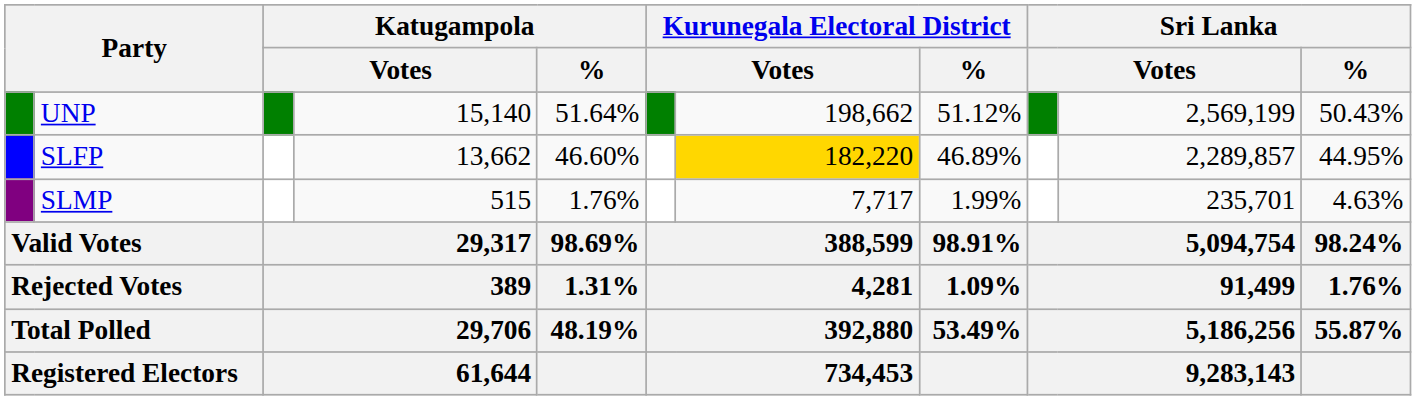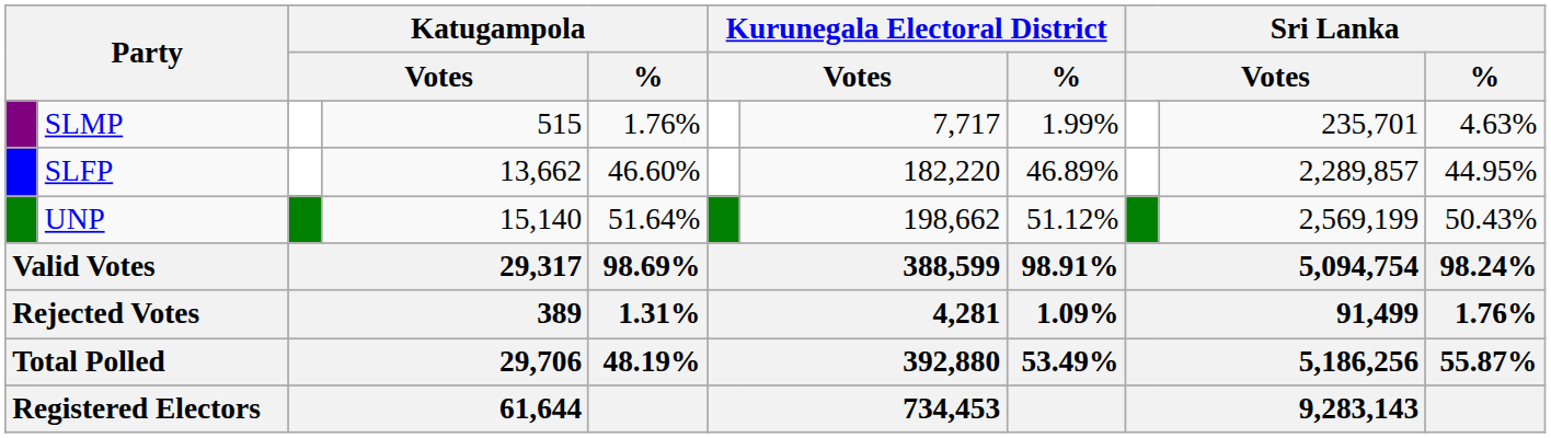 <table class="wikitable">
 <tr>
 <th colspan="2" width="144px"rowspan="2">Party</th>
 <th colspan="3" width="216px">Katugampola</th>
 <th colspan="3" width="216px"><a href='#'>Kurunegala Electoral District</a></th>
 <th colspan="3" width="216px">Sri Lanka</th>
 </tr>
 <tr>
 <th colspan="2" width="144px">Votes</th>
 <th>%</th>
 <th colspan="2" width="144px">Votes</th>
 <th>%</th>
 <th colspan="2" width="144px">Votes</th>
 <th>%</th>
 </tr>
 <tr>
+<td style="background-color:purple;" width="10px"></td>
+<td style="text-align:left;"><a href='#'>SLMP</a></td>
+<td style="background-color:white;" width="10px"></td>
+<td style="text-align:right;">515</td>
+<td style="text-align:right;">1.76%</td>
+<td style="background-color:white;" width="10px"></td>
+<td style="text-align:right;">7,717</td>
+<td style="text-align:right;">1.99%</td>
+<td style="background-color:white;" width="10px"></td>
+<td style="text-align:right;">235,701</td>
+<td style="text-align:right;">4.63%</td>
+</tr>
+<tr>
+<td style="background-color:blue;" width="10px"></td>
+<td style="text-align:left;"><a href='#'>SLFP</a></td>
+<td style="background-color:white;" width="10px"></td>
+<td style="text-align:right;">13,662</td>
+<td style="text-align:right;">46.60%</td>
+<td style="background-color:white;" width="10px"></td>
+<td style="text-align:right;">182,220</td>
+<td style="text-align:right;">46.89%</td>
+<td style="background-color:white;" width="10px"></td>
+<td style="text-align:right;">2,289,857</td>
+<td style="text-align:right;">44.95%</td>
+</tr>
+<tr>
 <td style="background-color:green;" width="10px"></td>
 <td style="text-align:left;"><a href='#'>UNP</a></td>
 <td style="background-color:green;" width="10px"></td>
 <td style="text-align:right;">15,140</td>
 <td style="text-align:right;">51.64%</td>
 <td style="background-color:green;" width="10px"></td>
 <td style="text-align:right;">198,662</td>
 <td style="text-align:right;">51.12%</td>
 <td style="background-color:green;" width="10px"></td>
 <td style="text-align:right;">2,569,199</td>
 <td style="text-align:right;">50.43%</td>
-</tr>
-<tr>
-<td style="background-color:blue;" width="10px"></td>
-<td style="text-align:left;"><a href='#'>SLFP</a></td>
-<td style="background-color:white;" width="10px"></td>
-<td style="text-align:right;">13,662</td>
-<td style="text-align:right;">46.60%</td>
-<td style="background-color:white;" width="10px"></td>
-<td style="background: gold; text-align:right;">182,220</td>
-<td style="text-align:right;">46.89%</td>
-<td style="background-color:white;" width="10px"></td>
-<td style="text-align:right;">2,289,857</td>
-<td style="text-align:right;">44.95%</td>
-</tr>
-<tr>
-<td style="background-color:purple;" width="10px"></td>
-<td style="text-align:left;"><a href='#'>SLMP</a></td>
-<td style="background-color:white;" width="10px"></td>
-<td style="text-align:right;">515</td>
-<td style="text-align:right;">1.76%</td>
-<td style="background-color:white;" width="10px"></td>
-<td style="text-align:right;">7,717</td>
-<td style="text-align:right;">1.99%</td>
-<td style="background-color:white;" width="10px"></td>
-<td style="text-align:right;">235,701</td>
-<td style="text-align:right;">4.63%</td>
 </tr>
 <tr>
 <th colspan="2" width="144px"style="text-align:left;">Valid Votes</th>
 <th style="text-align:right;"colspan="2" width="144px">29,317</th>
 <th style="text-align:right;">98.69%</th>
 <th style="text-align:right;"colspan="2" width="144px">388,599</th>
 <th style="text-align:right;">98.91%</th>
 <th style="text-align:right;"colspan="2" width="144px">5,094,754</th>
 <th style="text-align:right;">98.24%</th>
 </tr>
 <tr>
 <th colspan="2" width="144px"style="text-align:left;">Rejected Votes</th>
 <th style="text-align:right;"colspan="2" width="144px">389</th>
 <th style="text-align:right;">1.31%</th>
 <th style="text-align:right;"colspan="2" width="144px">4,281</th>
 <th style="text-align:right;">1.09%</th>
 <th style="text-align:right;"colspan="2" width="144px">91,499</th>
 <th style="text-align:right;">1.76%</th>
 </tr>
 <tr>
 <th colspan="2" width="144px"style="text-align:left;">Total Polled</th>
 <th style="text-align:right;"colspan="2" width="144px">29,706</th>
 <th style="text-align:right;">48.19%</th>
 <th style="text-align:right;"colspan="2" width="144px">392,880</th>
 <th style="text-align:right;">53.49%</th>
 <th style="text-align:right;"colspan="2" width="144px">5,186,256</th>
 <th style="text-align:right;">55.87%</th>
 </tr>
 <tr>
 <th colspan="2" width="144px"style="text-align:left;">Registered Electors</th>
 <th style="text-align:right;"colspan="2" width="144px">61,644</th>
 <th></th>
 <th style="text-align:right;"colspan="2" width="144px">734,453</th>
 <th></th>
 <th style="text-align:right;"colspan="2" width="144px">9,283,143</th>
 <th></th>
 </tr>
 </table>
